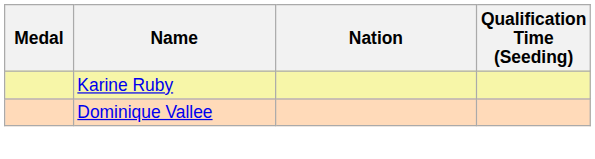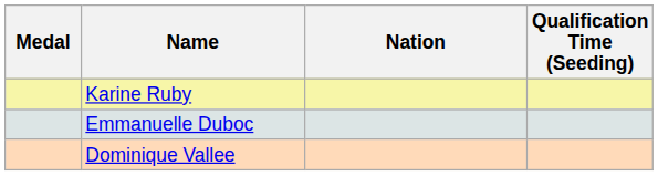 <table class=wikitable style="border:1px solid #AAAAAA;font-size:90%">
 <tr bgcolor="#E4E4E4">
 <th width=50>Medal</th>
 <th width=160>Name</th>
 <th width=160>Nation</th>
 <th width=80>Qualification Time (Seeding)</th>
 </tr>
 <tr bgcolor="#F7F6A8">
 <td align="center"></td>
 <td><a href='#'>Karine Ruby</a></td>
 <td></td>
 <td align="center"></td>
 </tr>
+<tr bgcolor="#DCE5E5">
+<td align="center"></td>
+<td><a href='#'>Emmanuelle Duboc</a></td>
+<td></td>
+<td align="center"></td>
+</tr>
 <tr bgcolor="#FFDAB9">
 <td align="center"></td>
 <td><a href='#'>Dominique Vallee</a></td>
 <td></td>
 <td align="center"></td>
 </tr>
 </table>
